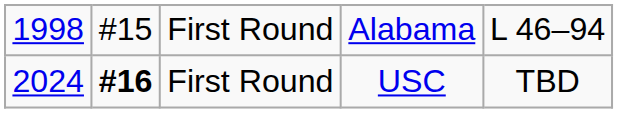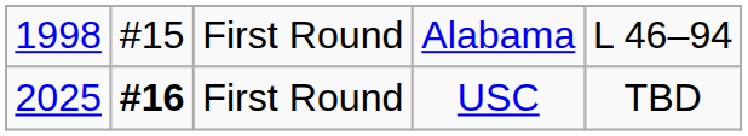 <table class="wikitable">
 <tr align="center">
 <td><a href='#'>1998</a></td>
 <td>#15</td>
 <td>First Round</td>
 <td><a href='#'>Alabama</a></td>
 <td>L 46–94</td>
 </tr>
 <tr align="center">
-<td><a href='#'>2024</a></td>
+<td><a href='#'>2025</a></td>
 <td><strong>#16</strong></td>
 <td>First Round</td>
 <td><a href='#'>USC</a></td>
 <td>TBD</td>
 </tr>
 </table>
